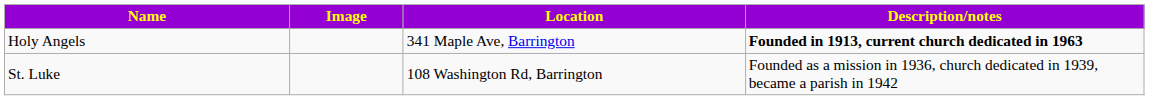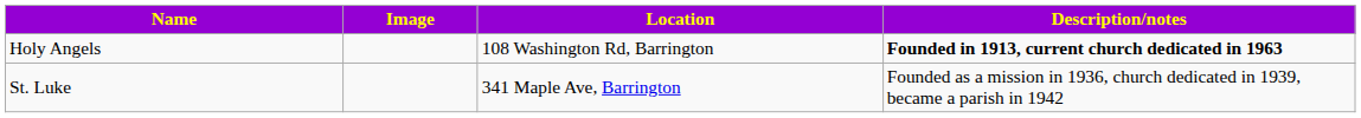 <table class="wikitable sortable" style="width:75%">
 <tr>
 <th style="background:darkviolet; color:yellow;" width="25%"><strong>Name</strong></th>
 <th style="background:darkviolet; color:yellow;" width="10%"><strong>Image</strong></th>
 <th style="background:darkviolet; color:yellow;" width="30%"><strong>Location</strong></th>
 <th style="background:darkviolet; color:yellow;" width="35%"><strong>Description/notes</strong></th>
 </tr>
 <tr>
 <td>Holy Angels</td>
 <td></td>
-<td>341 Maple Ave, <a href='#'>Barrington</a></td>
+<td>108 Washington Rd, Barrington</td>
 <td><strong>Founded in 1913, current church dedicated in 1963</strong></td>
 </tr>
 <tr>
 <td>St. Luke</td>
 <td></td>
-<td>108 Washington Rd, Barrington</td>
+<td>341 Maple Ave, <a href='#'>Barrington</a></td>
 <td>Founded as a mission in 1936, church dedicated in 1939, became a parish in 1942</td>
 </tr>
 </table>
